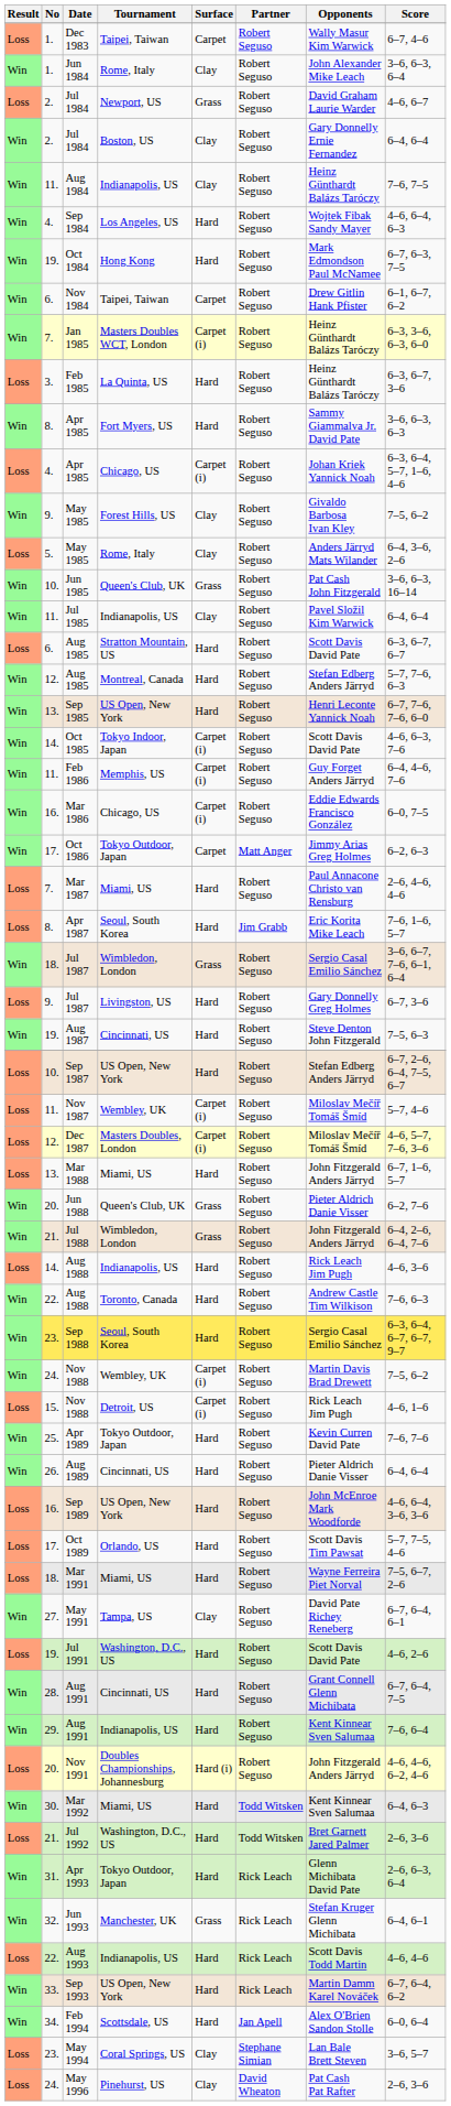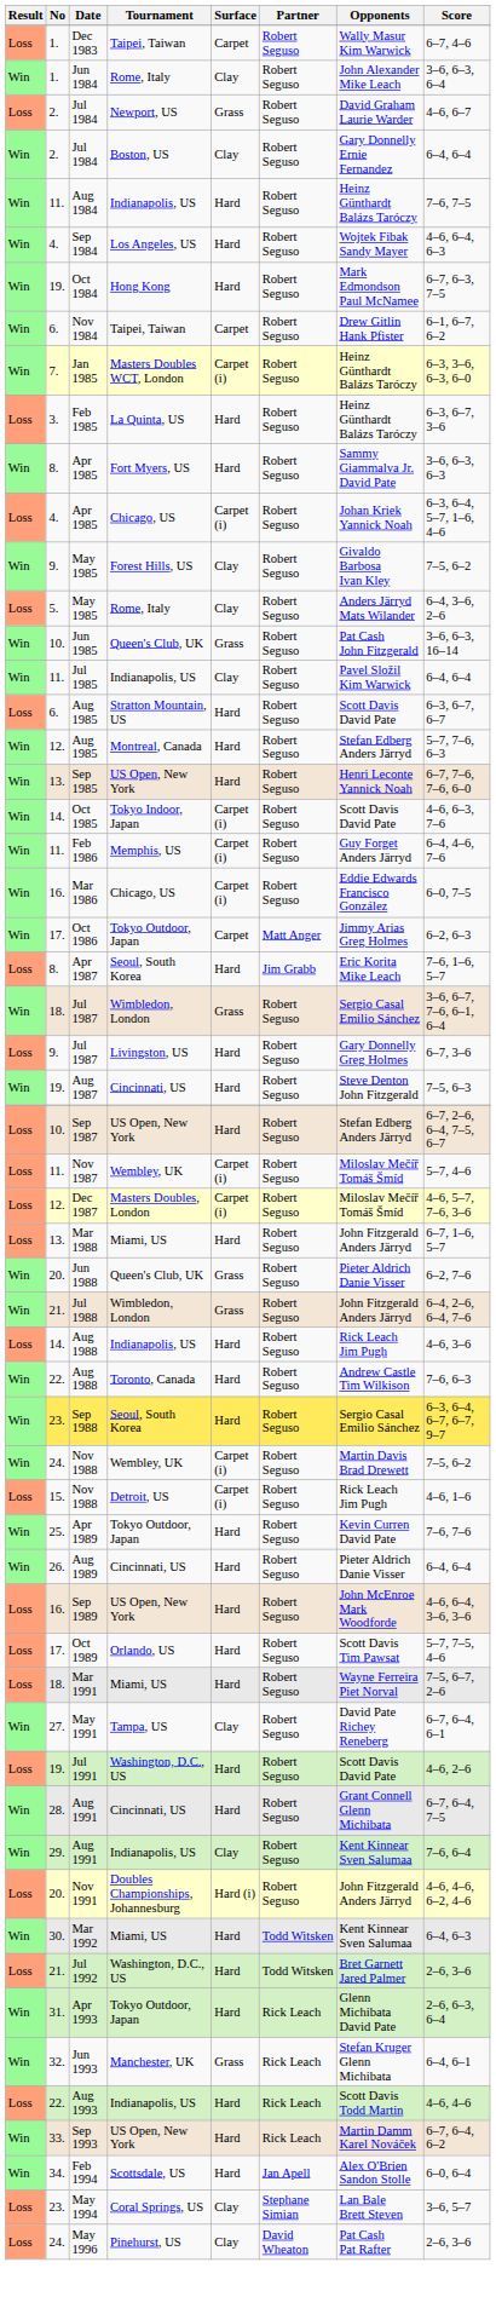 <table class="sortable wikitable">
 <tr>
 <th style="width:40px">Result</th>
 <th style="width:25px">No</th>
 <th style="width:60px">Date</th>
 <th style="width:170px">Tournament</th>
 <th style="width:50px">Surface</th>
 <th style="width:160px">Partner</th>
 <th style="width:160px">Opponents</th>
 <th style="width:165px" class="unsortable">Score</th>
 </tr>
 <tr>
 </tr>
 <tr>
 <td style="background:#ffa07a;">Loss</td>
 <td>1.</td>
 <td>Dec 1983</td>
 <td><a href='#'>Taipei</a>, Taiwan</td>
 <td>Carpet</td>
 <td> <a href='#'>Robert Seguso</a></td>
 <td> <a href='#'>Wally Masur</a> <br>  <a href='#'>Kim Warwick</a></td>
 <td>6–7, 4–6</td>
 </tr>
 <tr>
 <td style="background:#98fb98;">Win</td>
 <td>1.</td>
 <td>Jun 1984</td>
 <td><a href='#'>Rome</a>, Italy</td>
 <td>Clay</td>
 <td> Robert Seguso</td>
 <td> <a href='#'>John Alexander</a> <br>  <a href='#'>Mike Leach</a></td>
 <td>3–6, 6–3, 6–4</td>
 </tr>
 <tr>
 <td style="background:#ffa07a;">Loss</td>
 <td>2.</td>
 <td>Jul 1984</td>
 <td><a href='#'>Newport</a>, US</td>
 <td>Grass</td>
 <td> Robert Seguso</td>
 <td> <a href='#'>David Graham</a> <br>  <a href='#'>Laurie Warder</a></td>
 <td>4–6, 6–7</td>
 </tr>
 <tr>
 <td style="background:#98fb98;">Win</td>
 <td>2.</td>
 <td>Jul 1984</td>
 <td><a href='#'>Boston</a>, US</td>
 <td>Clay</td>
 <td> Robert Seguso</td>
 <td> <a href='#'>Gary Donnelly</a> <br>  <a href='#'>Ernie Fernandez</a></td>
 <td>6–4, 6–4</td>
 </tr>
 <tr>
 <td style="background:#98fb98;">Win</td>
 <td>11.</td>
 <td>Aug 1984</td>
 <td><a href='#'>Indianapolis</a>, US</td>
-<td>Clay</td>
+<td>Hard</td>
 <td> Robert Seguso</td>
 <td> <a href='#'>Heinz Günthardt</a> <br>  <a href='#'>Balázs Taróczy</a></td>
 <td>7–6, 7–5</td>
 </tr>
 <tr>
 <td style="background:#98fb98;">Win</td>
 <td>4.</td>
 <td>Sep 1984</td>
 <td><a href='#'>Los Angeles</a>, US</td>
 <td>Hard</td>
 <td> Robert Seguso</td>
 <td> <a href='#'>Wojtek Fibak</a> <br>  <a href='#'>Sandy Mayer</a></td>
 <td>4–6, 6–4, 6–3</td>
 </tr>
 <tr>
 <td style="background:#98fb98;">Win</td>
 <td>19.</td>
 <td>Oct 1984</td>
 <td><a href='#'>Hong Kong</a></td>
 <td>Hard</td>
 <td> Robert Seguso</td>
 <td> <a href='#'>Mark Edmondson</a> <br>  <a href='#'>Paul McNamee</a></td>
 <td>6–7, 6–3, 7–5</td>
 </tr>
 <tr>
 <td style="background:#98fb98;">Win</td>
 <td>6.</td>
 <td>Nov 1984</td>
 <td>Taipei, Taiwan</td>
 <td>Carpet</td>
 <td> Robert Seguso</td>
 <td> <a href='#'>Drew Gitlin</a> <br>  <a href='#'>Hank Pfister</a></td>
 <td>6–1, 6–7, 6–2</td>
 </tr>
 <tr bgcolor="ffffcc">
 <td style="background:#98fb98;">Win</td>
 <td>7.</td>
 <td>Jan 1985</td>
 <td><a href='#'>Masters Doubles WCT</a>, London</td>
 <td>Carpet (i)</td>
 <td> Robert Seguso</td>
 <td> Heinz Günthardt <br>  Balázs Taróczy</td>
 <td>6–3, 3–6, 6–3, 6–0</td>
 </tr>
 <tr>
 <td style="background:#ffa07a;">Loss</td>
 <td>3.</td>
 <td>Feb 1985</td>
 <td><a href='#'>La Quinta</a>, US</td>
 <td>Hard</td>
 <td> Robert Seguso</td>
 <td> Heinz Günthardt <br>  Balázs Taróczy</td>
 <td>6–3, 6–7, 3–6</td>
 </tr>
 <tr>
 <td style="background:#98fb98;">Win</td>
 <td>8.</td>
 <td>Apr 1985</td>
 <td><a href='#'>Fort Myers</a>, US</td>
 <td>Hard</td>
 <td> Robert Seguso</td>
 <td> <a href='#'>Sammy Giammalva Jr.</a> <br>  <a href='#'>David Pate</a></td>
 <td>3–6, 6–3, 6–3</td>
 </tr>
 <tr>
 <td style="background:#ffa07a;">Loss</td>
 <td>4.</td>
 <td>Apr 1985</td>
 <td><a href='#'>Chicago</a>, US</td>
 <td>Carpet (i)</td>
 <td> Robert Seguso</td>
 <td> <a href='#'>Johan Kriek</a> <br>  <a href='#'>Yannick Noah</a></td>
 <td>6–3, 6–4, 5–7, 1–6, 4–6</td>
 </tr>
 <tr>
 <td style="background:#98fb98;">Win</td>
 <td>9.</td>
 <td>May 1985</td>
 <td><a href='#'>Forest Hills</a>, US</td>
 <td>Clay</td>
 <td> Robert Seguso</td>
 <td> <a href='#'>Givaldo Barbosa</a> <br>  <a href='#'>Ivan Kley</a></td>
 <td>7–5, 6–2</td>
 </tr>
 <tr>
 <td style="background:#ffa07a;">Loss</td>
 <td>5.</td>
 <td>May 1985</td>
 <td><a href='#'>Rome</a>, Italy</td>
 <td>Clay</td>
 <td> Robert Seguso</td>
 <td> <a href='#'>Anders Järryd</a> <br>  <a href='#'>Mats Wilander</a></td>
 <td>6–4, 3–6, 2–6</td>
 </tr>
 <tr>
 <td style="background:#98fb98;">Win</td>
 <td>10.</td>
 <td>Jun 1985</td>
 <td><a href='#'>Queen's Club</a>, UK</td>
 <td>Grass</td>
 <td> Robert Seguso</td>
 <td> <a href='#'>Pat Cash</a> <br>  <a href='#'>John Fitzgerald</a></td>
 <td>3–6, 6–3, 16–14</td>
 </tr>
 <tr>
 <td style="background:#98fb98;">Win</td>
 <td>11.</td>
 <td>Jul 1985</td>
 <td>Indianapolis, US</td>
 <td>Clay</td>
 <td> Robert Seguso</td>
 <td> <a href='#'>Pavel Složil</a> <br>  <a href='#'>Kim Warwick</a></td>
 <td>6–4, 6–4</td>
 </tr>
 <tr>
 <td style="background:#ffa07a;">Loss</td>
 <td>6.</td>
 <td>Aug 1985</td>
 <td><a href='#'>Stratton Mountain</a>, US</td>
 <td>Hard</td>
 <td> Robert Seguso</td>
 <td> <a href='#'>Scott Davis</a> <br>  David Pate</td>
 <td>6–3, 6–7, 6–7</td>
 </tr>
 <tr>
 <td style="background:#98fb98;">Win</td>
 <td>12.</td>
 <td>Aug 1985</td>
 <td><a href='#'>Montreal</a>, Canada</td>
 <td>Hard</td>
 <td> Robert Seguso</td>
 <td> <a href='#'>Stefan Edberg</a> <br>  Anders Järryd</td>
 <td>5–7, 7–6, 6–3</td>
 </tr>
 <tr bgcolor="#f3e6d7">
 <td style="background:#98fb98;">Win</td>
 <td>13.</td>
 <td>Sep 1985</td>
 <td><a href='#'>US Open</a>, New York</td>
 <td>Hard</td>
 <td> Robert Seguso</td>
 <td> <a href='#'>Henri Leconte</a> <br>  <a href='#'>Yannick Noah</a></td>
 <td>6–7, 7–6, 7–6, 6–0</td>
 </tr>
 <tr>
 <td style="background:#98fb98;">Win</td>
 <td>14.</td>
 <td>Oct 1985</td>
 <td><a href='#'>Tokyo Indoor</a>, Japan</td>
 <td>Carpet (i)</td>
 <td> Robert Seguso</td>
 <td> Scott Davis <br>  David Pate</td>
 <td>4–6, 6–3, 7–6</td>
 </tr>
 <tr>
 <td style="background:#98fb98;">Win</td>
 <td>11.</td>
 <td>Feb 1986</td>
 <td><a href='#'>Memphis</a>, US</td>
 <td>Carpet (i)</td>
 <td> Robert Seguso</td>
 <td> <a href='#'>Guy Forget</a> <br>  Anders Järryd</td>
 <td>6–4, 4–6, 7–6</td>
 </tr>
 <tr>
 <td style="background:#98fb98;">Win</td>
 <td>16.</td>
 <td>Mar 1986</td>
 <td>Chicago, US</td>
 <td>Carpet (i)</td>
 <td> Robert Seguso</td>
 <td> <a href='#'>Eddie Edwards</a> <br>  <a href='#'>Francisco González</a></td>
 <td>6–0, 7–5</td>
 </tr>
 <tr>
 <td style="background:#98fb98;">Win</td>
 <td>17.</td>
 <td>Oct 1986</td>
 <td><a href='#'>Tokyo Outdoor</a>, Japan</td>
 <td>Carpet</td>
 <td> <a href='#'>Matt Anger</a></td>
 <td> <a href='#'>Jimmy Arias</a> <br>  <a href='#'>Greg Holmes</a></td>
 <td>6–2, 6–3</td>
-</tr>
-<tr>
-<td style="background:#ffa07a;">Loss</td>
-<td>7.</td>
-<td>Mar 1987</td>
-<td><a href='#'>Miami</a>, US</td>
-<td>Hard</td>
-<td> Robert Seguso</td>
-<td> <a href='#'>Paul Annacone</a> <br>  <a href='#'>Christo van Rensburg</a></td>
-<td>2–6, 4–6, 4–6</td>
 </tr>
 <tr>
 <td style="background:#ffa07a;">Loss</td>
 <td>8.</td>
 <td>Apr 1987</td>
 <td><a href='#'>Seoul</a>, South Korea</td>
 <td>Hard</td>
 <td> <a href='#'>Jim Grabb</a></td>
 <td> <a href='#'>Eric Korita</a> <br>  <a href='#'>Mike Leach</a></td>
 <td>7–6, 1–6, 5–7</td>
 </tr>
 <tr bgcolor="#f3e6d7">
 <td style="background:#98fb98;">Win</td>
 <td>18.</td>
 <td>Jul 1987</td>
 <td><a href='#'>Wimbledon</a>, London</td>
 <td>Grass</td>
 <td> Robert Seguso</td>
 <td> <a href='#'>Sergio Casal</a> <br>  <a href='#'>Emilio Sánchez</a></td>
 <td>3–6, 6–7, 7–6, 6–1, 6–4</td>
 </tr>
 <tr>
 <td style="background:#ffa07a;">Loss</td>
 <td>9.</td>
 <td>Jul 1987</td>
 <td><a href='#'>Livingston</a>, US</td>
 <td>Hard</td>
 <td> Robert Seguso</td>
 <td> <a href='#'>Gary Donnelly</a> <br>  <a href='#'>Greg Holmes</a></td>
 <td>6–7, 3–6</td>
 </tr>
 <tr>
 <td style="background:#98fb98;">Win</td>
 <td>19.</td>
 <td>Aug 1987</td>
 <td><a href='#'>Cincinnati</a>, US</td>
 <td>Hard</td>
 <td> Robert Seguso</td>
 <td> <a href='#'>Steve Denton</a> <br>  John Fitzgerald</td>
 <td>7–5, 6–3</td>
 </tr>
 <tr>
 </tr>
 <tr bgcolor="#f3e6d7">
 <td style="background:#ffa07a;">Loss</td>
 <td>10.</td>
 <td>Sep 1987</td>
 <td>US Open, New York</td>
 <td>Hard</td>
 <td> Robert Seguso</td>
 <td> Stefan Edberg <br>  Anders Järryd</td>
 <td>6–7, 2–6, 6–4, 7–5, 6–7</td>
 </tr>
 <tr>
 <td style="background:#ffa07a;">Loss</td>
 <td>11.</td>
 <td>Nov 1987</td>
 <td><a href='#'>Wembley</a>, UK</td>
 <td>Carpet (i)</td>
 <td> Robert Seguso</td>
 <td> <a href='#'>Miloslav Mečíř</a> <br>  <a href='#'>Tomáš Šmíd</a></td>
 <td>5–7, 4–6</td>
 </tr>
 <tr bgcolor="ffffcc">
 <td style="background:#ffa07a;">Loss</td>
 <td>12.</td>
 <td>Dec 1987</td>
 <td><a href='#'>Masters Doubles</a>, London</td>
 <td>Carpet (i)</td>
 <td> Robert Seguso</td>
 <td> Miloslav Mečíř <br>  Tomáš Šmíd</td>
 <td>4–6, 5–7, 7–6, 3–6</td>
 </tr>
 <tr>
 <td style="background:#ffa07a;">Loss</td>
 <td>13.</td>
 <td>Mar 1988</td>
 <td>Miami, US</td>
 <td>Hard</td>
 <td> Robert Seguso</td>
 <td> John Fitzgerald <br>  Anders Järryd</td>
 <td>6–7, 1–6, 5–7</td>
 </tr>
 <tr>
 <td style="background:#98fb98;">Win</td>
 <td>20.</td>
 <td>Jun 1988</td>
 <td>Queen's Club, UK</td>
 <td>Grass</td>
 <td> Robert Seguso</td>
 <td> <a href='#'>Pieter Aldrich</a> <br>  <a href='#'>Danie Visser</a></td>
 <td>6–2, 7–6</td>
 </tr>
 <tr bgcolor="#f3e6d7">
 <td style="background:#98fb98;">Win</td>
 <td>21.</td>
 <td>Jul 1988</td>
 <td>Wimbledon, London</td>
 <td>Grass</td>
 <td> Robert Seguso</td>
 <td> John Fitzgerald <br>  Anders Järryd</td>
 <td>6–4, 2–6, 6–4, 7–6</td>
 </tr>
 <tr>
 <td style="background:#ffa07a;">Loss</td>
 <td>14.</td>
 <td>Aug 1988</td>
 <td><a href='#'>Indianapolis</a>, US</td>
 <td>Hard</td>
 <td> Robert Seguso</td>
 <td> <a href='#'>Rick Leach</a> <br>  <a href='#'>Jim Pugh</a></td>
 <td>4–6, 3–6</td>
 </tr>
 <tr>
 <td style="background:#98fb98;">Win</td>
 <td>22.</td>
 <td>Aug 1988</td>
 <td><a href='#'>Toronto</a>, Canada</td>
 <td>Hard</td>
 <td> Robert Seguso</td>
 <td> <a href='#'>Andrew Castle</a> <br>  <a href='#'>Tim Wilkison</a></td>
 <td>7–6, 6–3</td>
 </tr>
 <tr bgcolor="#ffea5c">
 <td style="background:#98fb98;">Win</td>
 <td>23.</td>
 <td>Sep 1988</td>
 <td><a href='#'>Seoul</a>, South Korea</td>
 <td>Hard</td>
 <td> Robert Seguso</td>
 <td> Sergio Casal <br>  Emilio Sánchez</td>
 <td>6–3, 6–4, 6–7, 6–7, 9–7</td>
 </tr>
 <tr>
 <td style="background:#98fb98;">Win</td>
 <td>24.</td>
 <td>Nov 1988</td>
 <td>Wembley, UK</td>
 <td>Carpet (i)</td>
 <td> Robert Seguso</td>
 <td> <a href='#'>Martin Davis</a> <br>  <a href='#'>Brad Drewett</a></td>
 <td>7–5, 6–2</td>
 </tr>
 <tr>
 <td style="background:#ffa07a;">Loss</td>
 <td>15.</td>
 <td>Nov 1988</td>
 <td><a href='#'>Detroit</a>, US</td>
 <td>Carpet (i)</td>
 <td> Robert Seguso</td>
 <td> Rick Leach <br>  Jim Pugh</td>
 <td>4–6, 1–6</td>
 </tr>
 <tr>
 <td style="background:#98fb98;">Win</td>
 <td>25.</td>
 <td>Apr 1989</td>
 <td>Tokyo Outdoor, Japan</td>
 <td>Hard</td>
 <td> Robert Seguso</td>
 <td> <a href='#'>Kevin Curren</a> <br>  David Pate</td>
 <td>7–6, 7–6</td>
 </tr>
 <tr>
 <td style="background:#98fb98;">Win</td>
 <td>26.</td>
 <td>Aug 1989</td>
 <td>Cincinnati, US</td>
 <td>Hard</td>
 <td> Robert Seguso</td>
 <td> Pieter Aldrich <br>  Danie Visser</td>
 <td>6–4, 6–4</td>
 </tr>
 <tr bgcolor="#f3e6d7">
 <td style="background:#ffa07a;">Loss</td>
 <td>16.</td>
 <td>Sep 1989</td>
 <td>US Open, New York</td>
 <td>Hard</td>
 <td> Robert Seguso</td>
 <td> <a href='#'>John McEnroe</a> <br>  <a href='#'>Mark Woodforde</a></td>
 <td>4–6, 6–4, 3–6, 3–6</td>
 </tr>
 <tr>
 <td style="background:#ffa07a;">Loss</td>
 <td>17.</td>
 <td>Oct 1989</td>
 <td><a href='#'>Orlando</a>, US</td>
 <td>Hard</td>
 <td> Robert Seguso</td>
 <td> Scott Davis <br>  <a href='#'>Tim Pawsat</a></td>
 <td>5–7, 7–5, 4–6</td>
 </tr>
 <tr bgcolor="#e9e9e9">
 <td style="background:#ffa07a;">Loss</td>
 <td>18.</td>
 <td>Mar 1991</td>
 <td>Miami, US</td>
 <td>Hard</td>
 <td> Robert Seguso</td>
 <td> <a href='#'>Wayne Ferreira</a> <br>  <a href='#'>Piet Norval</a></td>
 <td>7–5, 6–7, 2–6</td>
 </tr>
 <tr>
 <td style="background:#98fb98;">Win</td>
 <td>27.</td>
 <td>May 1991</td>
 <td><a href='#'>Tampa</a>, US</td>
 <td>Clay</td>
 <td> Robert Seguso</td>
 <td> David Pate <br>  <a href='#'>Richey Reneberg</a></td>
 <td>6–7, 6–4, 6–1</td>
 </tr>
 <tr bgcolor="#d4f1c5">
 <td style="background:#ffa07a;">Loss</td>
 <td>19.</td>
 <td>Jul 1991</td>
 <td><a href='#'>Washington, D.C.</a>, US</td>
 <td>Hard</td>
 <td> Robert Seguso</td>
 <td> Scott Davis <br>  David Pate</td>
 <td>4–6, 2–6</td>
 </tr>
 <tr bgcolor="#e9e9e9">
 <td style="background:#98fb98;">Win</td>
 <td>28.</td>
 <td>Aug 1991</td>
 <td>Cincinnati, US</td>
 <td>Hard</td>
 <td> Robert Seguso</td>
 <td> <a href='#'>Grant Connell</a> <br>  <a href='#'>Glenn Michibata</a></td>
 <td>6–7, 6–4, 7–5</td>
 </tr>
 <tr bgcolor="#d4f1c5">
 <td style="background:#98fb98;">Win</td>
 <td>29.</td>
 <td>Aug 1991</td>
 <td>Indianapolis, US</td>
-<td>Hard</td>
+<td>Clay</td>
 <td> Robert Seguso</td>
 <td> <a href='#'>Kent Kinnear</a> <br>  <a href='#'>Sven Salumaa</a></td>
 <td>7–6, 6–4</td>
 </tr>
 <tr bgcolor="ffffcc">
 <td style="background:#ffa07a;">Loss</td>
 <td>20.</td>
 <td>Nov 1991</td>
 <td><a href='#'>Doubles Championships</a>, Johannesburg</td>
 <td>Hard (i)</td>
 <td> Robert Seguso</td>
 <td> John Fitzgerald <br>  Anders Järryd</td>
 <td>4–6, 4–6, 6–2, 4–6</td>
 </tr>
 <tr bgcolor="#e9e9e9">
 <td style="background:#98fb98;">Win</td>
 <td>30.</td>
 <td>Mar 1992</td>
 <td>Miami, US</td>
 <td>Hard</td>
 <td> <a href='#'>Todd Witsken</a></td>
 <td> Kent Kinnear <br>  Sven Salumaa</td>
 <td>6–4, 6–3</td>
 </tr>
 <tr bgcolor="#d4f1c5">
 <td style="background:#ffa07a;">Loss</td>
 <td>21.</td>
 <td>Jul 1992</td>
 <td>Washington, D.C., US</td>
 <td>Hard</td>
 <td> Todd Witsken</td>
 <td> <a href='#'>Bret Garnett</a> <br>  <a href='#'>Jared Palmer</a></td>
 <td>2–6, 3–6</td>
 </tr>
 <tr bgcolor="#d4f1c5">
 <td style="background:#98fb98;">Win</td>
 <td>31.</td>
 <td>Apr 1993</td>
 <td>Tokyo Outdoor, Japan</td>
 <td>Hard</td>
 <td> Rick Leach</td>
 <td> Glenn Michibata <br>  David Pate</td>
 <td>2–6, 6–3, 6–4</td>
 </tr>
 <tr>
 <td style="background:#98fb98;">Win</td>
 <td>32.</td>
 <td>Jun 1993</td>
 <td><a href='#'>Manchester</a>, UK</td>
 <td>Grass</td>
 <td> Rick Leach</td>
 <td> <a href='#'>Stefan Kruger</a> <br>  Glenn Michibata</td>
 <td>6–4, 6–1</td>
 </tr>
 <tr bgcolor="#d4f1c5">
 <td style="background:#ffa07a;">Loss</td>
 <td>22.</td>
 <td>Aug 1993</td>
 <td>Indianapolis, US</td>
 <td>Hard</td>
 <td> Rick Leach</td>
 <td> Scott Davis <br>  <a href='#'>Todd Martin</a></td>
 <td>4–6, 4–6</td>
 </tr>
 <tr bgcolor="#f3e6d7">
 <td style="background:#98fb98;">Win</td>
 <td>33.</td>
 <td>Sep 1993</td>
 <td>US Open, New York</td>
 <td>Hard</td>
 <td> Rick Leach</td>
 <td> <a href='#'>Martin Damm</a> <br>  <a href='#'>Karel Nováček</a></td>
 <td>6–7, 6–4, 6–2</td>
 </tr>
 <tr>
 <td style="background:#98fb98;">Win</td>
 <td>34.</td>
 <td>Feb 1994</td>
 <td><a href='#'>Scottsdale</a>, US</td>
 <td>Hard</td>
 <td> <a href='#'>Jan Apell</a></td>
 <td> <a href='#'>Alex O'Brien</a> <br>  <a href='#'>Sandon Stolle</a></td>
 <td>6–0, 6–4</td>
 </tr>
 <tr>
 <td style="background:#ffa07a;">Loss</td>
 <td>23.</td>
 <td>May 1994</td>
 <td><a href='#'>Coral Springs</a>, US</td>
 <td>Clay</td>
 <td> <a href='#'>Stephane Simian</a></td>
 <td> <a href='#'>Lan Bale</a> <br>  <a href='#'>Brett Steven</a></td>
 <td>3–6, 5–7</td>
 </tr>
 <tr>
 <td style="background:#ffa07a;">Loss</td>
 <td>24.</td>
 <td>May 1996</td>
 <td><a href='#'>Pinehurst</a>, US</td>
 <td>Clay</td>
 <td> <a href='#'>David Wheaton</a></td>
 <td> <a href='#'>Pat Cash</a> <br>  <a href='#'>Pat Rafter</a></td>
 <td>2–6, 3–6</td>
 </tr>
 </table>
